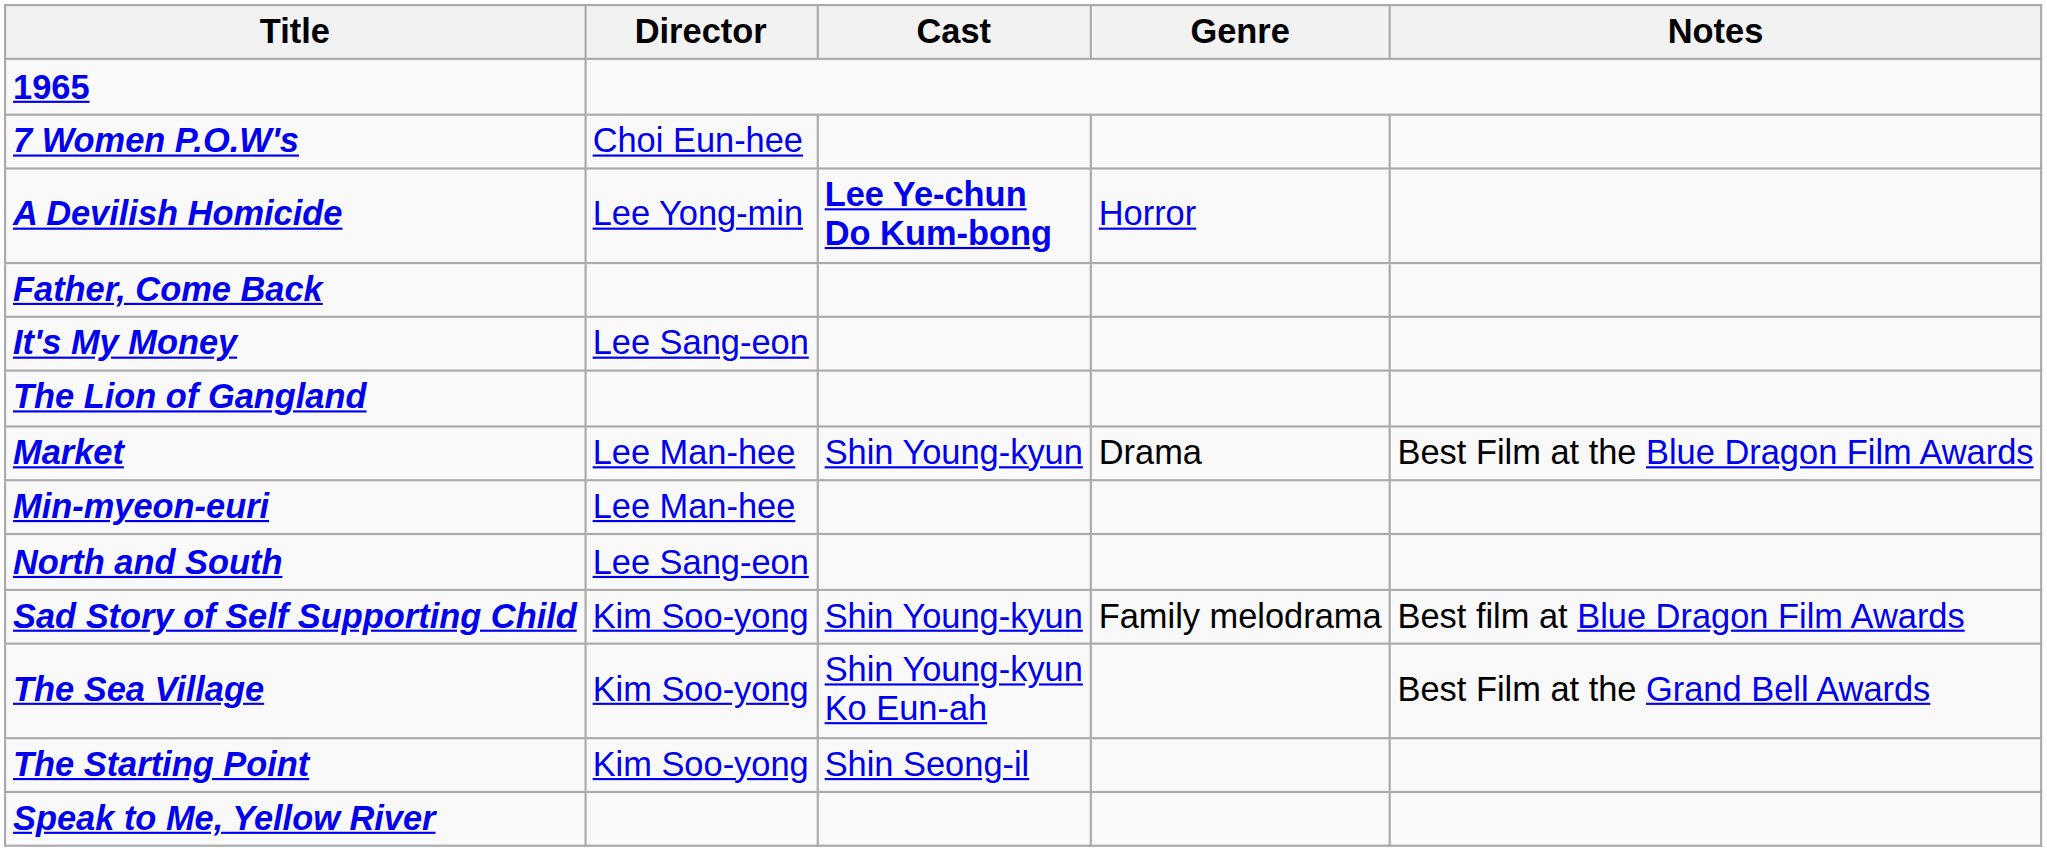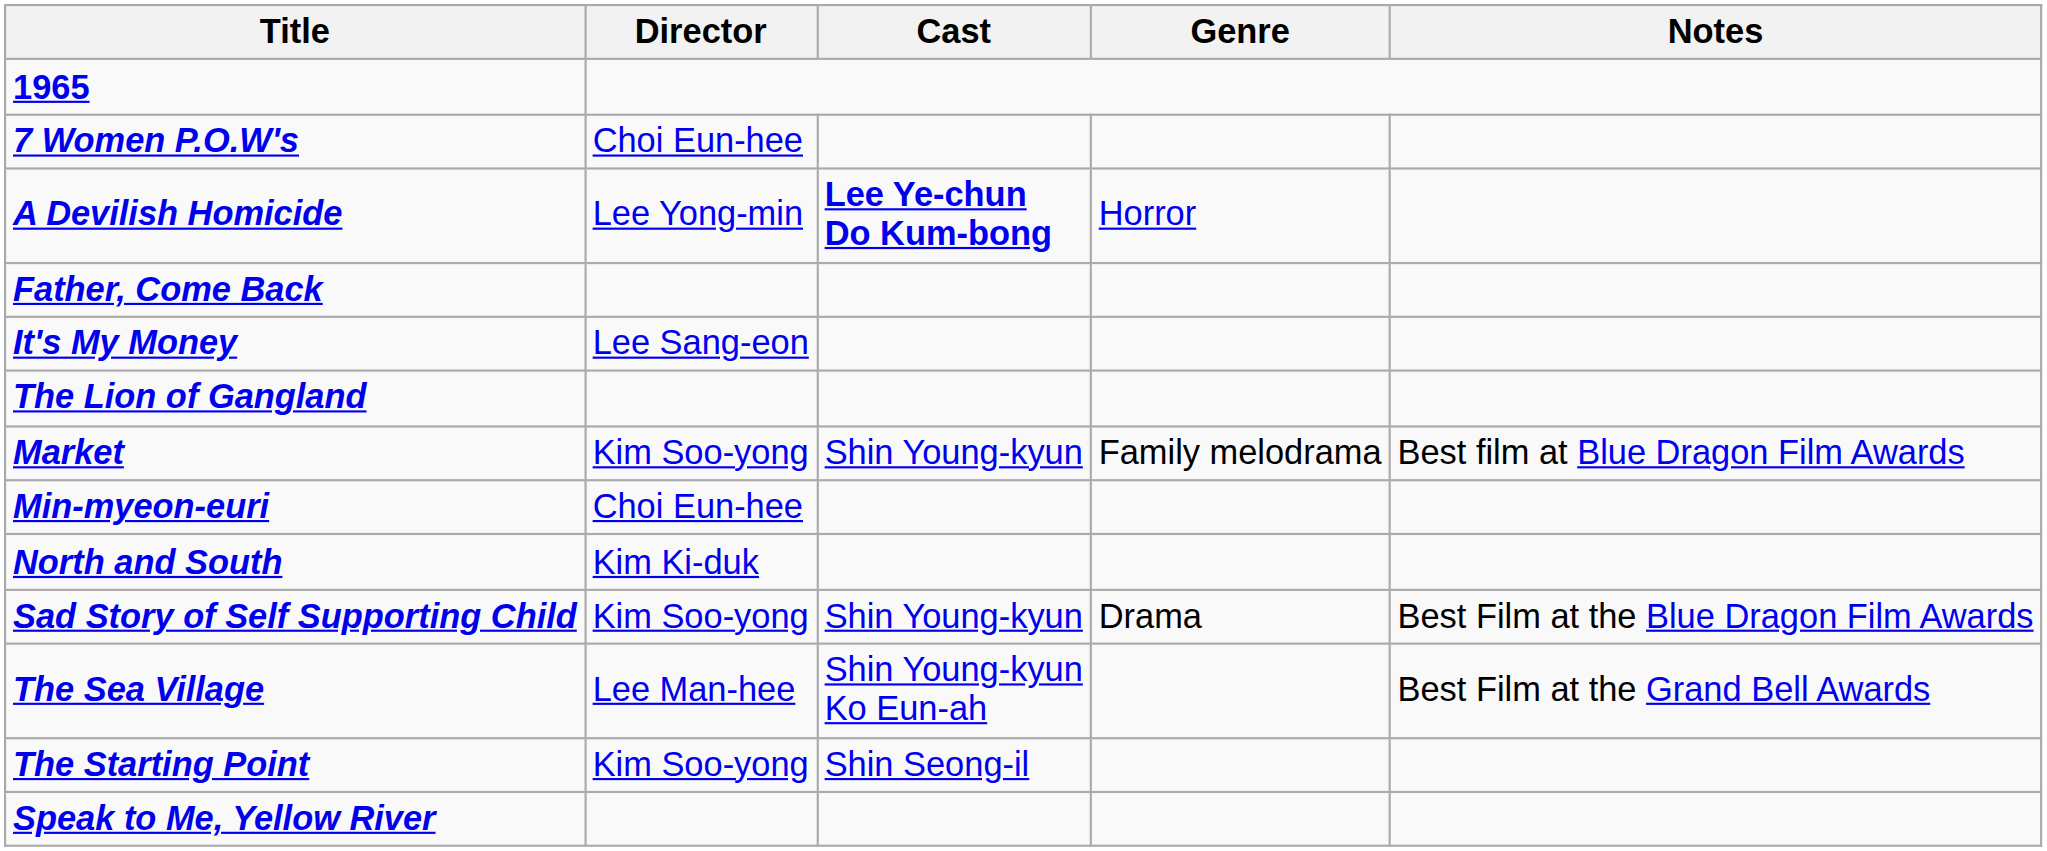 <table class="wikitable">
 <tr>
 <th>Title</th>
 <th>Director</th>
 <th>Cast</th>
 <th>Genre</th>
 <th>Notes</th>
 </tr>
 <tr>
 <td><strong><a href='#'>1965</a></strong></td>
 </tr>
 <tr>
 <td><strong><em><a href='#'>7 Women P.O.W's</a></em></strong></td>
 <td><a href='#'>Choi Eun-hee</a></td>
 <td></td>
 <td></td>
 <td></td>
 </tr>
 <tr>
 <td><strong><em><a href='#'>A Devilish Homicide</a></em></strong></td>
 <td><a href='#'>Lee Yong-min</a></td>
 <td><strong><a href='#'>Lee Ye-chun</a><br><a href='#'>Do Kum-bong</a></strong></td>
 <td><a href='#'>Horror</a></td>
 <td></td>
 </tr>
 <tr>
 <td><strong><em><a href='#'>Father, Come Back</a></em></strong></td>
 <td></td>
 <td></td>
 <td></td>
 <td></td>
 </tr>
 <tr>
 <td><strong><em><a href='#'>It's My Money</a></em></strong></td>
 <td><a href='#'>Lee Sang-eon</a></td>
 <td></td>
 <td></td>
 <td></td>
 </tr>
 <tr>
 <td><strong><em><a href='#'>The Lion of Gangland</a></em></strong></td>
 <td></td>
 <td></td>
 <td></td>
 <td></td>
 </tr>
 <tr>
 <td><strong><em><a href='#'>Market</a></em></strong></td>
-<td><a href='#'>Lee Man-hee</a></td>
+<td><a href='#'>Kim Soo-yong</a></td>
 <td><a href='#'>Shin Young-kyun</a></td>
-<td>Drama</td>
-<td>Best Film at the <a href='#'>Blue Dragon Film Awards</a></td>
+<td>Family melodrama</td>
+<td>Best film at <a href='#'>Blue Dragon Film Awards</a></td>
 </tr>
 <tr>
 <td><strong><em><a href='#'>Min-myeon-euri</a></em></strong></td>
-<td><a href='#'>Lee Man-hee</a></td>
+<td><a href='#'>Choi Eun-hee</a></td>
 <td></td>
 <td></td>
 <td></td>
 </tr>
 <tr>
 <td><strong><em><a href='#'>North and South</a></em></strong></td>
-<td><a href='#'>Lee Sang-eon</a></td>
+<td><a href='#'>Kim Ki-duk</a></td>
 <td></td>
 <td></td>
 <td></td>
 </tr>
 <tr>
 <td><strong><em><a href='#'>Sad Story of Self Supporting Child</a></em></strong></td>
 <td><a href='#'>Kim Soo-yong</a></td>
 <td><a href='#'>Shin Young-kyun</a></td>
-<td>Family melodrama</td>
-<td>Best film at <a href='#'>Blue Dragon Film Awards</a></td>
+<td>Drama</td>
+<td>Best Film at the <a href='#'>Blue Dragon Film Awards</a></td>
 </tr>
 <tr>
 <td><strong><em><a href='#'>The Sea Village</a></em></strong></td>
-<td><a href='#'>Kim Soo-yong</a></td>
+<td><a href='#'>Lee Man-hee</a></td>
 <td><a href='#'>Shin Young-kyun</a><br><a href='#'>Ko Eun-ah</a></td>
 <td></td>
 <td>Best Film at the <a href='#'>Grand Bell Awards</a></td>
 </tr>
 <tr>
 <td><strong><em><a href='#'>The Starting Point</a></em></strong></td>
 <td><a href='#'>Kim Soo-yong</a></td>
 <td><a href='#'>Shin Seong-il</a></td>
 <td></td>
 <td></td>
 </tr>
 <tr>
 <td><strong><em><a href='#'>Speak to Me, Yellow River</a></em></strong></td>
 <td></td>
 <td></td>
 <td></td>
 <td></td>
 </tr>
 </table>
